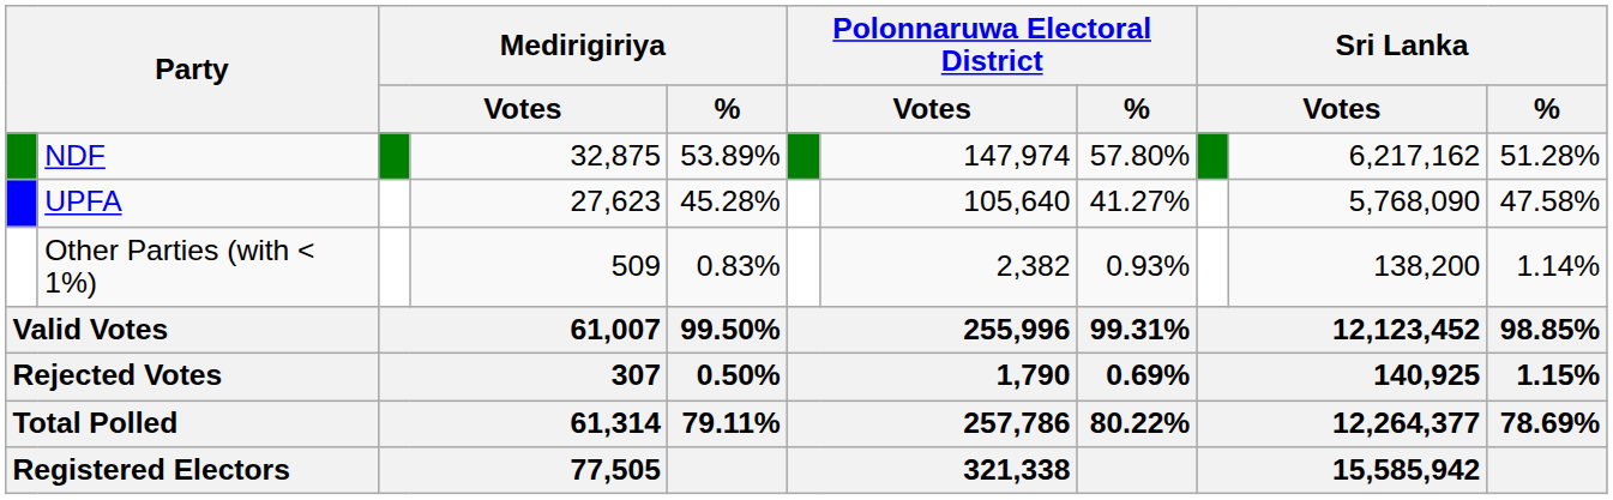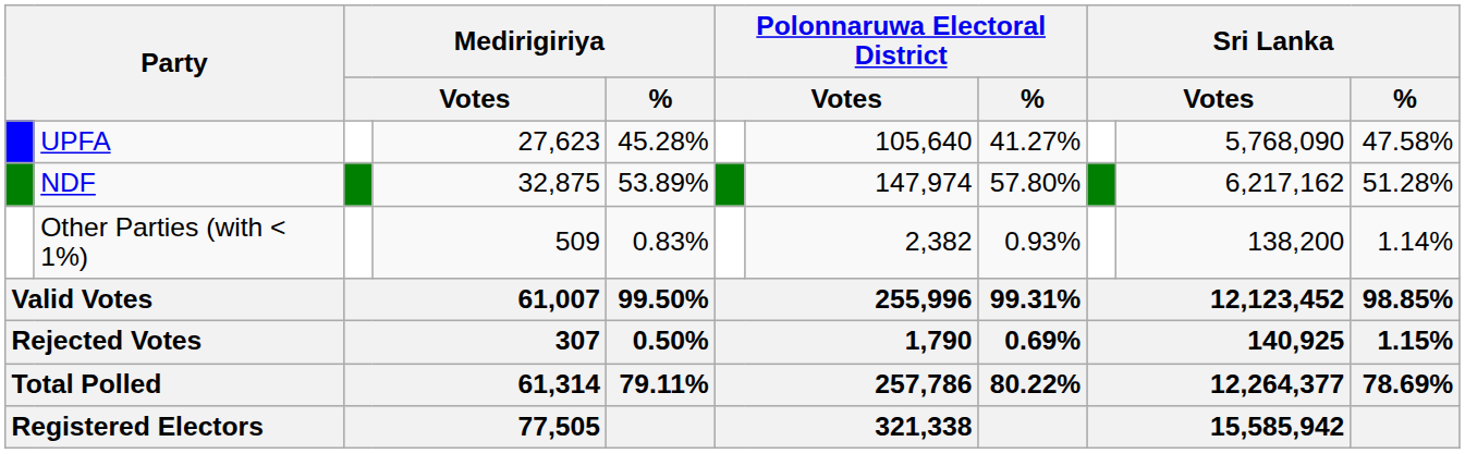 <table class="wikitable">
 <tr>
 <th colspan="2" width="144px"rowspan="2">Party</th>
 <th colspan="3" width="216px">Medirigiriya</th>
 <th colspan="3" width="216px"><a href='#'>Polonnaruwa Electoral District</a></th>
 <th colspan="3" width="216px">Sri Lanka</th>
 </tr>
 <tr>
 <th colspan="2" width="144px">Votes</th>
 <th>%</th>
 <th colspan="2" width="144px">Votes</th>
 <th>%</th>
 <th colspan="2" width="144px">Votes</th>
 <th>%</th>
 </tr>
 <tr>
+<td style="background-color:blue;" width="10px"></td>
+<td style="text-align:left;"><a href='#'>UPFA</a></td>
+<td style="background-color:white;" width="10px"></td>
+<td style="text-align:right;">27,623</td>
+<td style="text-align:right;">45.28%</td>
+<td style="background-color:white;" width="10px"></td>
+<td style="text-align:right;">105,640</td>
+<td style="text-align:right;">41.27%</td>
+<td style="background-color:white;" width="10px"></td>
+<td style="text-align:right;">5,768,090</td>
+<td style="text-align:right;">47.58%</td>
+</tr>
+<tr>
 <td style="background-color:green;" width="10px"></td>
 <td style="text-align:left;"><a href='#'>NDF</a></td>
 <td style="background-color:green;" width="10px"></td>
 <td style="text-align:right;">32,875</td>
 <td style="text-align:right;">53.89%</td>
 <td style="background-color:green;" width="10px"></td>
 <td style="text-align:right;">147,974</td>
 <td style="text-align:right;">57.80%</td>
 <td style="background-color:green;" width="10px"></td>
 <td style="text-align:right;">6,217,162</td>
 <td style="text-align:right;">51.28%</td>
-</tr>
-<tr>
-<td style="background-color:blue;" width="10px"></td>
-<td style="text-align:left;"><a href='#'>UPFA</a></td>
-<td style="background-color:white;" width="10px"></td>
-<td style="text-align:right;">27,623</td>
-<td style="text-align:right;">45.28%</td>
-<td style="background-color:white;" width="10px"></td>
-<td style="text-align:right;">105,640</td>
-<td style="text-align:right;">41.27%</td>
-<td style="background-color:white;" width="10px"></td>
-<td style="text-align:right;">5,768,090</td>
-<td style="text-align:right;">47.58%</td>
 </tr>
 <tr>
 <td style="background-color:white;" width="10px"></td>
 <td style="text-align:left;">Other Parties (with < 1%)</td>
 <td style="background-color:white;" width="10px"></td>
 <td style="text-align:right;">509</td>
 <td style="text-align:right;">0.83%</td>
 <td style="background-color:white;" width="10px"></td>
 <td style="text-align:right;">2,382</td>
 <td style="text-align:right;">0.93%</td>
 <td style="background-color:white;" width="10px"></td>
 <td style="text-align:right;">138,200</td>
 <td style="text-align:right;">1.14%</td>
 </tr>
 <tr>
 <th colspan="2" width="144px"style="text-align:left;">Valid Votes</th>
 <th style="text-align:right;"colspan="2" width="144px">61,007</th>
 <th style="text-align:right;">99.50%</th>
 <th style="text-align:right;"colspan="2" width="144px">255,996</th>
 <th style="text-align:right;">99.31%</th>
 <th style="text-align:right;"colspan="2" width="144px">12,123,452</th>
 <th style="text-align:right;">98.85%</th>
 </tr>
 <tr>
 <th colspan="2" width="144px"style="text-align:left;">Rejected Votes</th>
 <th style="text-align:right;"colspan="2" width="144px">307</th>
 <th style="text-align:right;">0.50%</th>
 <th style="text-align:right;"colspan="2" width="144px">1,790</th>
 <th style="text-align:right;">0.69%</th>
 <th style="text-align:right;"colspan="2" width="144px">140,925</th>
 <th style="text-align:right;">1.15%</th>
 </tr>
 <tr>
 <th colspan="2" width="144px"style="text-align:left;">Total Polled</th>
 <th style="text-align:right;"colspan="2" width="144px">61,314</th>
 <th style="text-align:right;">79.11%</th>
 <th style="text-align:right;"colspan="2" width="144px">257,786</th>
 <th style="text-align:right;">80.22%</th>
 <th style="text-align:right;"colspan="2" width="144px">12,264,377</th>
 <th style="text-align:right;">78.69%</th>
 </tr>
 <tr>
 <th colspan="2" width="144px"style="text-align:left;">Registered Electors</th>
 <th style="text-align:right;"colspan="2" width="144px">77,505</th>
 <th></th>
 <th style="text-align:right;"colspan="2" width="144px">321,338</th>
 <th></th>
 <th style="text-align:right;"colspan="2" width="144px">15,585,942</th>
 <th></th>
 </tr>
 </table>
